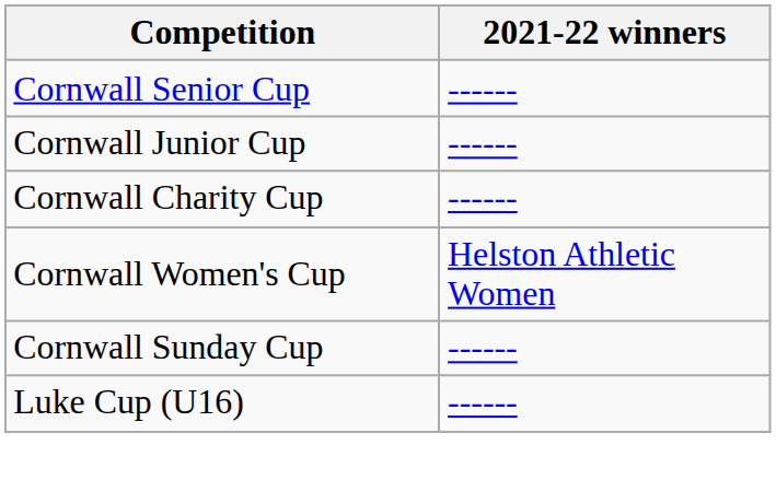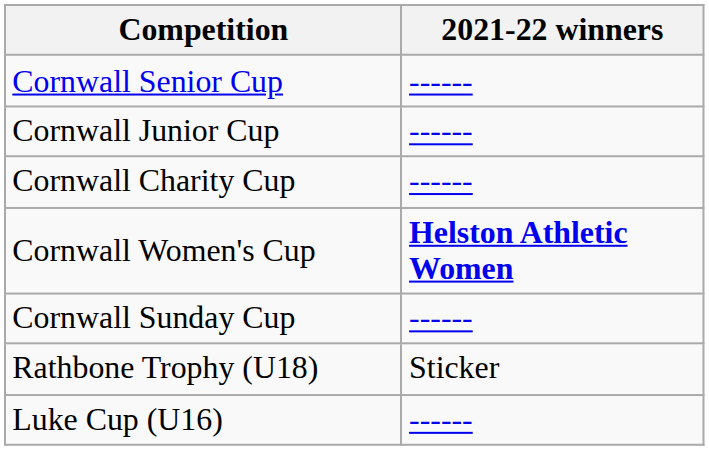 <table class="wikitable">
 <tr>
 <th style="width:12em">Competition</th>
 <th style="width:9em">2021-22 winners</th>
 </tr>
 <tr>
 <td><a href='#'>Cornwall Senior Cup</a></td>
 <td><a href='#'>------</a></td>
 </tr>
 <tr>
 <td>Cornwall Junior Cup</td>
 <td><a href='#'>------</a></td>
 </tr>
 <tr>
 <td>Cornwall Charity Cup</td>
 <td><a href='#'>------</a></td>
 </tr>
 <tr>
 <td>Cornwall Women's Cup</td>
-<td><a href='#'>Helston Athletic Women</a></td>
+<td><strong><a href='#'>Helston Athletic Women</a></strong></td>
 </tr>
 <tr>
 <td>Cornwall Sunday Cup</td>
 <td><a href='#'>------</a></td>
 </tr>
 <tr>
+<td>Rathbone Trophy (U18)</td>
+<td>Sticker</td>
+</tr>
+<tr>
 <td>Luke Cup (U16)</td>
 <td><a href='#'>------</a></td>
 </tr>
 </table>
